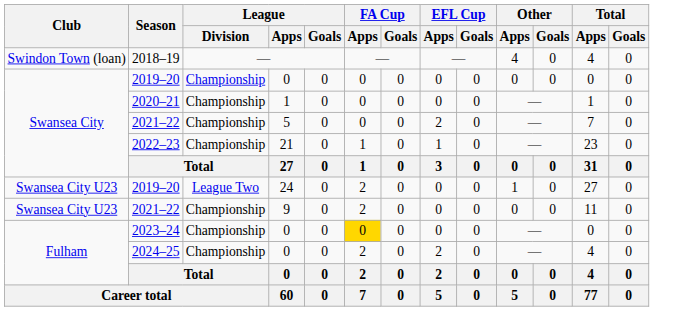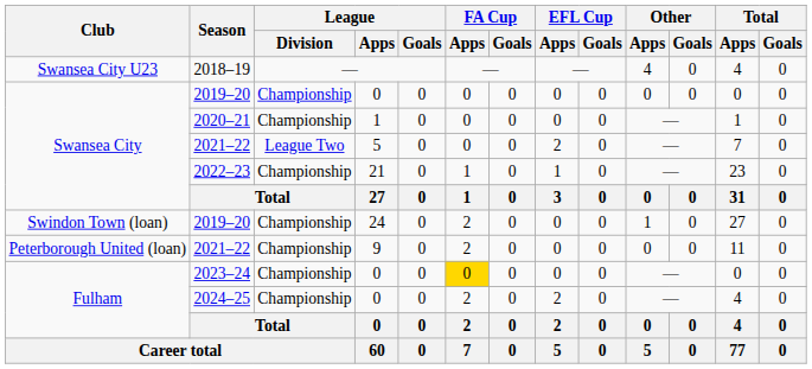 <table class=wikitable style="text-align: center">
 <tr>
 <th rowspan=2>Club</th>
 <th rowspan=2>Season</th>
 <th colspan=3>League</th>
 <th colspan=2><a href='#'>FA Cup</a></th>
 <th colspan=2><a href='#'>EFL Cup</a></th>
 <th colspan=2>Other</th>
 <th colspan=2>Total</th>
 </tr>
 <tr>
 <th>Division</th>
 <th>Apps</th>
 <th>Goals</th>
 <th>Apps</th>
 <th>Goals</th>
 <th>Apps</th>
 <th>Goals</th>
 <th>Apps</th>
 <th>Goals</th>
 <th>Apps</th>
 <th>Goals</th>
 </tr>
 <tr>
-<td><a href='#'>Swindon Town</a> (loan)</td>
+<td><a href='#'>Swansea City U23</a></td>
 <td>2018–19</td>
 <td colspan=3>—</td>
 <td colspan=2>—</td>
 <td colspan=2>—</td>
 <td>4</td>
 <td>0</td>
 <td>4</td>
 <td>0</td>
 </tr>
 <tr>
 <td rowspan=5><a href='#'>Swansea City</a></td>
 <td><a href='#'>2019–20</a></td>
 <td><a href='#'>Championship</a></td>
 <td>0</td>
 <td>0</td>
 <td>0</td>
 <td>0</td>
 <td>0</td>
 <td>0</td>
 <td>0</td>
 <td>0</td>
 <td>0</td>
 <td>0</td>
 </tr>
 <tr>
 <td><a href='#'>2020–21</a></td>
 <td>Championship</td>
 <td>1</td>
 <td>0</td>
 <td>0</td>
 <td>0</td>
 <td>0</td>
 <td>0</td>
 <td colspan=2>—</td>
 <td>1</td>
 <td>0</td>
 </tr>
 <tr>
 <td><a href='#'>2021–22</a></td>
-<td>Championship</td>
+<td><a href='#'>League Two</a></td>
 <td>5</td>
 <td>0</td>
 <td>0</td>
 <td>0</td>
 <td>2</td>
 <td>0</td>
 <td colspan=2>—</td>
 <td>7</td>
 <td>0</td>
 </tr>
 <tr>
 <td><a href='#'>2022–23</a></td>
 <td>Championship</td>
 <td>21</td>
 <td>0</td>
 <td>1</td>
 <td>0</td>
 <td>1</td>
 <td>0</td>
 <td colspan=2>—</td>
 <td>23</td>
 <td>0</td>
 </tr>
 <tr>
 <th colspan=2>Total</th>
 <th>27</th>
 <th>0</th>
 <th>1</th>
 <th>0</th>
 <th>3</th>
 <th>0</th>
 <th>0</th>
 <th>0</th>
 <th>31</th>
 <th>0</th>
 </tr>
 <tr>
-<td><a href='#'>Swansea City U23</a></td>
+<td><a href='#'>Swindon Town</a> (loan)</td>
 <td><a href='#'>2019–20</a></td>
-<td><a href='#'>League Two</a></td>
+<td>Championship</td>
 <td>24</td>
 <td>0</td>
 <td>2</td>
 <td>0</td>
 <td>0</td>
 <td>0</td>
 <td>1</td>
 <td>0</td>
 <td>27</td>
 <td>0</td>
 </tr>
 <tr>
-<td><a href='#'>Swansea City U23</a></td>
+<td><a href='#'>Peterborough United</a> (loan)</td>
 <td><a href='#'>2021–22</a></td>
 <td>Championship</td>
 <td>9</td>
 <td>0</td>
 <td>2</td>
 <td>0</td>
 <td>0</td>
 <td>0</td>
 <td>0</td>
 <td>0</td>
 <td>11</td>
 <td>0</td>
 </tr>
 <tr>
 <td rowspan="3"><a href='#'>Fulham</a></td>
 <td><a href='#'>2023–24</a></td>
 <td>Championship</td>
 <td>0</td>
 <td>0</td>
 <td style="background: gold;">0</td>
 <td>0</td>
 <td>0</td>
 <td>0</td>
 <td colspan="2">—</td>
 <td>0</td>
 <td>0</td>
 </tr>
 <tr>
 <td><a href='#'>2024–25</a></td>
 <td>Championship</td>
 <td>0</td>
 <td>0</td>
 <td>2</td>
 <td>0</td>
 <td>2</td>
 <td>0</td>
 <td colspan="2">—</td>
 <td>4</td>
 <td>0</td>
 </tr>
 <tr>
 <th colspan=2>Total</th>
 <th>0</th>
 <th>0</th>
 <th>2</th>
 <th>0</th>
 <th>2</th>
 <th>0</th>
 <th>0</th>
 <th>0</th>
 <th>4</th>
 <th>0</th>
 </tr>
 <tr>
 <th colspan=3>Career total</th>
 <th>60</th>
 <th>0</th>
 <th>7</th>
 <th>0</th>
 <th>5</th>
 <th>0</th>
 <th>5</th>
 <th>0</th>
 <th>77</th>
 <th>0</th>
 </tr>
 </table>
